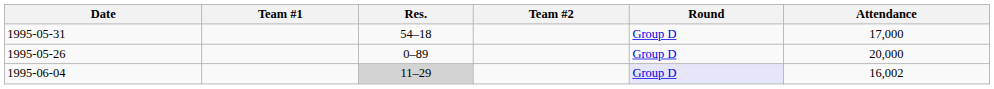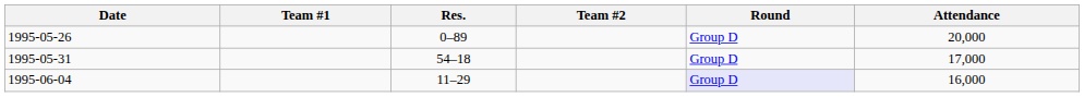 <table class="wikitable" style="text-align: left;" width="100%">
 <tr>
 <th>Date</th>
 <th>Team #1</th>
 <th>Res.</th>
 <th>Team #2</th>
 <th>Round</th>
 <th>Attendance</th>
 </tr>
 <tr>
+<td>1995-05-26</td>
+<td></td>
+<td style="text-align:center;">0–89</td>
+<td></td>
+<td><a href='#'>Group D</a></td>
+<td style="text-align:center;">20,000</td>
+</tr>
+<tr>
 <td>1995-05-31</td>
 <td></td>
 <td style="text-align:center;">54–18</td>
 <td></td>
 <td><a href='#'>Group D</a></td>
 <td style="text-align:center;">17,000</td>
 </tr>
 <tr>
-<td>1995-05-26</td>
-<td></td>
-<td style="text-align:center;">0–89</td>
-<td></td>
-<td><a href='#'>Group D</a></td>
-<td style="text-align:center;">20,000</td>
-</tr>
-<tr>
 <td>1995-06-04</td>
 <td></td>
-<td style="background: lightgrey; text-align:center;">11–29</td>
+<td style="text-align:center;">11–29</td>
 <td></td>
 <td style="background: lavender;"><a href='#'>Group D</a></td>
-<td style="text-align:center;">16,002</td>
+<td style="text-align:center;">16,000</td>
 </tr>
 </table>
